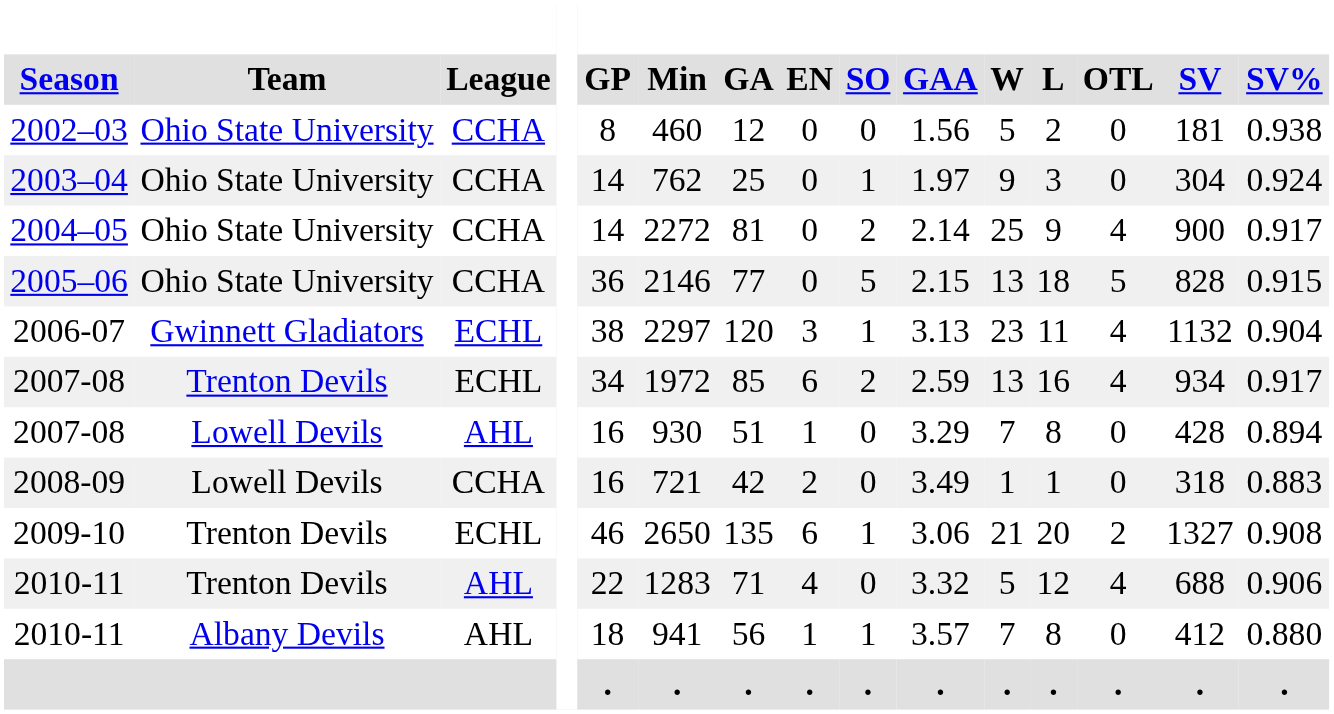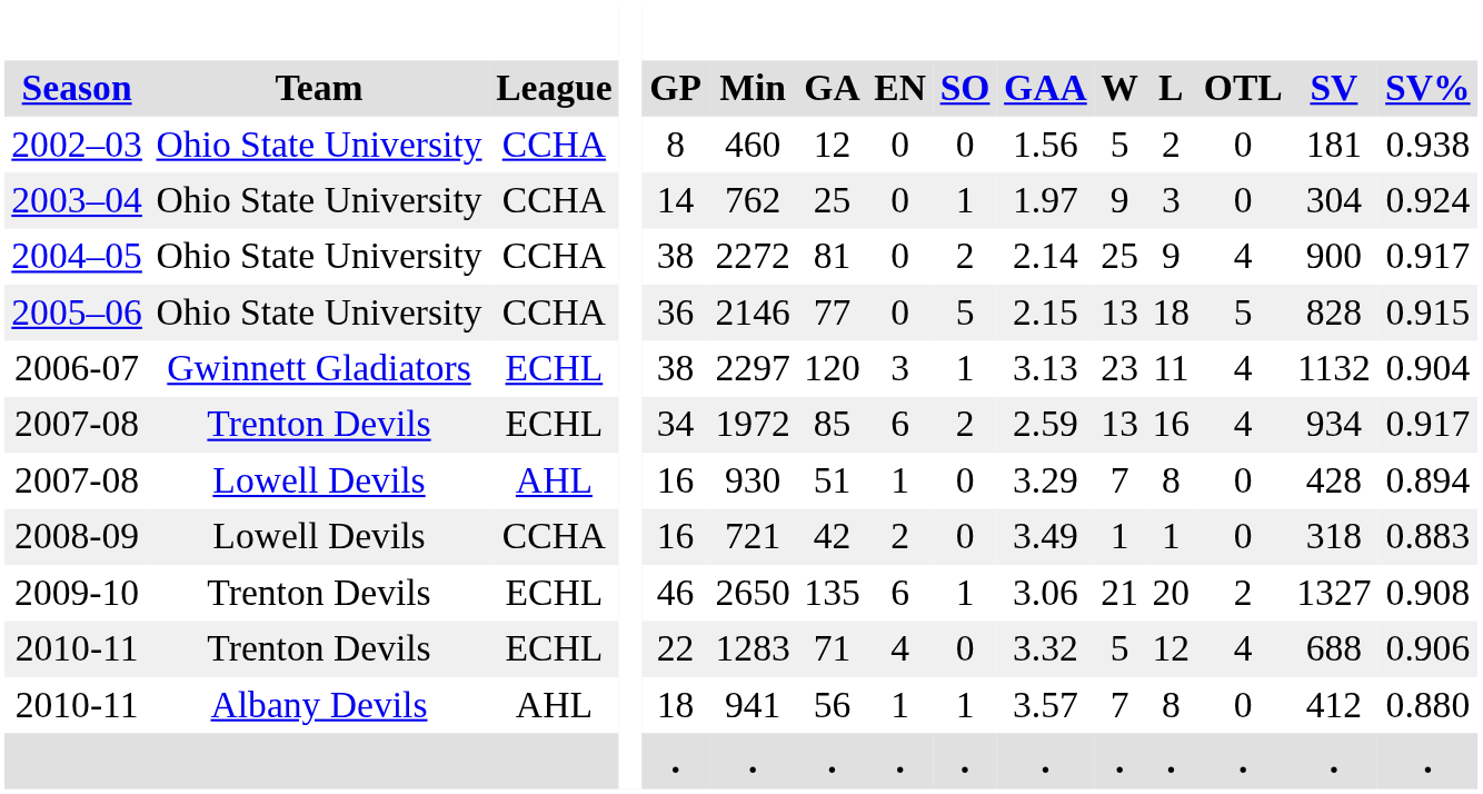 <table BORDER="0" CELLPADDING="3" CELLSPACING="0" ID="Table3">
 <tr bgcolor="#e0e0e0">
 <th colspan="3" bgcolor="#ffffff"> </th>
 <th rowspan="99" bgcolor="#ffffff"> </th>
 </tr>
 <tr bgcolor="#e0e0e0">
 <th><a href='#'>Season</a></th>
 <th>Team</th>
 <th>League</th>
 <th>GP</th>
 <th>Min</th>
 <th>GA</th>
 <th>EN</th>
 <th><a href='#'>SO</a></th>
 <th><a href='#'>GAA</a></th>
 <th>W</th>
 <th>L</th>
 <th>OTL</th>
 <th><a href='#'>SV</a></th>
 <th><a href='#'>SV%</a></th>
 </tr>
 <tr ALIGN="center">
 <td><a href='#'>2002–03</a></td>
 <td><a href='#'>Ohio State University</a></td>
 <td><a href='#'>CCHA</a></td>
 <td>8</td>
 <td>460</td>
 <td>12</td>
 <td>0</td>
 <td>0</td>
 <td>1.56</td>
 <td>5</td>
 <td>2</td>
 <td>0</td>
 <td>181</td>
 <td>0.938</td>
 </tr>
 <tr ALIGN="center" bgcolor="#f0f0f0">
 <td><a href='#'>2003–04</a></td>
 <td>Ohio State University</td>
 <td>CCHA</td>
 <td>14</td>
 <td>762</td>
 <td>25</td>
 <td>0</td>
 <td>1</td>
 <td>1.97</td>
 <td>9</td>
 <td>3</td>
 <td>0</td>
 <td>304</td>
 <td>0.924</td>
 </tr>
 <tr ALIGN="center">
 <td><a href='#'>2004–05</a></td>
 <td>Ohio State University</td>
 <td>CCHA</td>
-<td>14</td>
+<td>38</td>
 <td>2272</td>
 <td>81</td>
 <td>0</td>
 <td>2</td>
 <td>2.14</td>
 <td>25</td>
 <td>9</td>
 <td>4</td>
 <td>900</td>
 <td>0.917</td>
 </tr>
 <tr ALIGN="center" bgcolor="#f0f0f0">
 <td><a href='#'>2005–06</a></td>
 <td>Ohio State University</td>
 <td>CCHA</td>
 <td>36</td>
 <td>2146</td>
 <td>77</td>
 <td>0</td>
 <td>5</td>
 <td>2.15</td>
 <td>13</td>
 <td>18</td>
 <td>5</td>
 <td>828</td>
 <td>0.915</td>
 </tr>
 <tr ALIGN="center">
 <td>2006-07</td>
 <td><a href='#'>Gwinnett Gladiators</a></td>
 <td><a href='#'>ECHL</a></td>
 <td>38</td>
 <td>2297</td>
 <td>120</td>
 <td>3</td>
 <td>1</td>
 <td>3.13</td>
 <td>23</td>
 <td>11</td>
 <td>4</td>
 <td>1132</td>
 <td>0.904</td>
 </tr>
 <tr ALIGN="center" bgcolor="#f0f0f0">
 <td>2007-08</td>
 <td><a href='#'>Trenton Devils</a></td>
 <td>ECHL</td>
 <td>34</td>
 <td>1972</td>
 <td>85</td>
 <td>6</td>
 <td>2</td>
 <td>2.59</td>
 <td>13</td>
 <td>16</td>
 <td>4</td>
 <td>934</td>
 <td>0.917</td>
 </tr>
 <tr ALIGN="center">
 <td>2007-08</td>
 <td><a href='#'>Lowell Devils</a></td>
 <td><a href='#'>AHL</a></td>
 <td>16</td>
 <td>930</td>
 <td>51</td>
 <td>1</td>
 <td>0</td>
 <td>3.29</td>
 <td>7</td>
 <td>8</td>
 <td>0</td>
 <td>428</td>
 <td>0.894</td>
 </tr>
 <tr ALIGN="center" bgcolor="#f0f0f0">
 <td>2008-09</td>
 <td>Lowell Devils</td>
 <td>CCHA</td>
 <td>16</td>
 <td>721</td>
 <td>42</td>
 <td>2</td>
 <td>0</td>
 <td>3.49</td>
 <td>1</td>
 <td>1</td>
 <td>0</td>
 <td>318</td>
 <td>0.883</td>
 </tr>
 <tr ALIGN="center">
 <td>2009-10</td>
 <td>Trenton Devils</td>
 <td>ECHL</td>
 <td>46</td>
 <td>2650</td>
 <td>135</td>
 <td>6</td>
 <td>1</td>
 <td>3.06</td>
 <td>21</td>
 <td>20</td>
 <td>2</td>
 <td>1327</td>
 <td>0.908</td>
 </tr>
 <tr ALIGN="center" bgcolor="#f0f0f0">
 <td>2010-11</td>
 <td>Trenton Devils</td>
-<td><a href='#'>AHL</a></td>
+<td>ECHL</td>
 <td>22</td>
 <td>1283</td>
 <td>71</td>
 <td>4</td>
 <td>0</td>
 <td>3.32</td>
 <td>5</td>
 <td>12</td>
 <td>4</td>
 <td>688</td>
 <td>0.906</td>
 </tr>
 <tr ALIGN="center">
 <td>2010-11</td>
 <td><a href='#'>Albany Devils</a></td>
 <td>AHL</td>
 <td>18</td>
 <td>941</td>
 <td>56</td>
 <td>1</td>
 <td>1</td>
 <td>3.57</td>
 <td>7</td>
 <td>8</td>
 <td>0</td>
 <td>412</td>
 <td>0.880</td>
 </tr>
 <tr ALIGN="center" bgcolor="#e0e0e0">
 <th colspan="3"></th>
 <th>.</th>
 <th>.</th>
 <th>.</th>
 <th>.</th>
 <th>.</th>
 <th>.</th>
 <th>.</th>
 <th>.</th>
 <th>.</th>
 <th>.</th>
 <th>.</th>
 </tr>
 </table>
